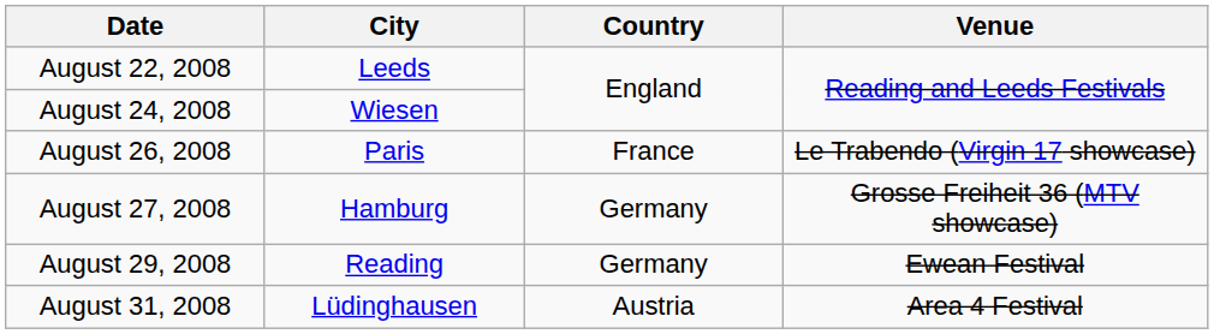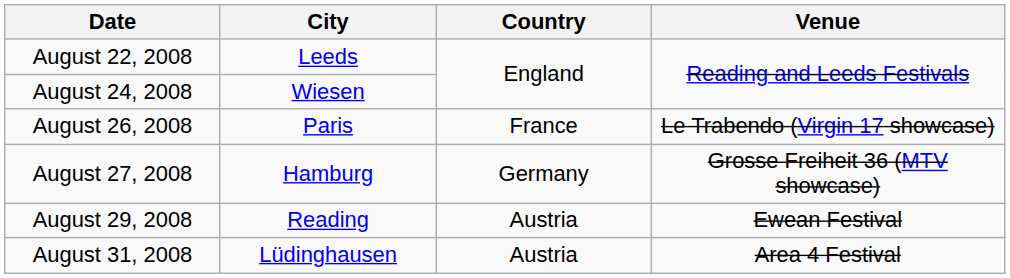 <table class="wikitable" style="text-align:center;">
 <tr>
 <th width="150">Date</th>
 <th width="150">City</th>
 <th width="150">Country</th>
 <th width="250">Venue</th>
 </tr>
 <tr>
 <td>August 22, 2008</td>
 <td><a href='#'>Leeds</a></td>
 <td rowspan="2">England</td>
 <td rowspan="2"><s><a href='#'>Reading and Leeds Festivals</a></s></td>
 </tr>
 <tr>
 <td>August 24, 2008</td>
 <td><a href='#'>Wiesen</a></td>
 </tr>
 <tr>
 <td>August 26, 2008</td>
 <td><a href='#'>Paris</a></td>
 <td>France</td>
 <td><s>Le Trabendo (<a href='#'>Virgin 17</a> showcase)</s></td>
 </tr>
 <tr>
 <td>August 27, 2008</td>
 <td><a href='#'>Hamburg</a></td>
 <td>Germany</td>
 <td><s>Grosse Freiheit 36 (<a href='#'>MTV</a> showcase)</s></td>
 </tr>
 <tr>
 <td>August 29, 2008</td>
 <td><a href='#'>Reading</a></td>
-<td>Germany</td>
+<td>Austria</td>
 <td><s>Ewean Festival</s></td>
 </tr>
 <tr>
 <td>August 31, 2008</td>
 <td><a href='#'>Lüdinghausen</a></td>
 <td>Austria</td>
 <td><s>Area 4 Festival</s></td>
 </tr>
 </table>
